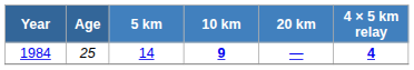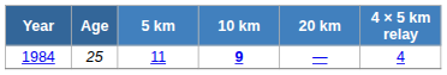 <table class="wikitable" style="font-size:95%; text-align:center; border:grey solid 1px; border-collapse:collapse; background:#ffffff;">
 <tr>
 <th style="background-color:#369; color:white; width:60px;"> Year </th>
 <th style="background-color:#369; color:white; width:40px;"> Age </th>
 <th style="background-color:#4180be; color:white; width:75px;"> 5 km </th>
 <th style="background-color:#4180be; color:white; width:75px;"> 10 km </th>
 <th style="background-color:#4180be; color:white; width:75px;"> 20 km </th>
 <th style="background-color:#4180be; color:white; width:75px;"> 4 × 5 km <br> relay </th>
 </tr>
 <tr>
 <td><a href='#'>1984</a></td>
 <td><em>25</em></td>
-<td><a href='#'>14</a></td>
+<td><a href='#'>11</a></td>
 <td><strong><a href='#'>9</a></strong></td>
 <td><a href='#'>—</a></td>
-<td><strong><a href='#'>4</a></strong></td>
+<td><a href='#'>4</a></td>
 </tr>
 <tr>
 </tr>
 </table>
